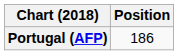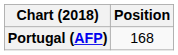 <table class="wikitable plainrowheaders" style="text-align:center">
 <tr>
 <th>Chart (2018)</th>
 <th>Position</th>
 </tr>
 <tr>
 <th scope="row">Portugal (<a href='#'>AFP</a>)</th>
-<td>186</td>
+<td>168</td>
 </tr>
 </table>
